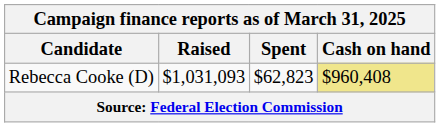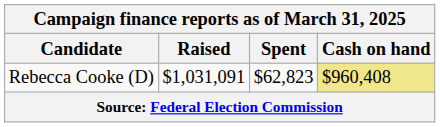 <table class="wikitable sortable">
 <tr>
 <th colspan=4>Campaign finance reports as of March 31, 2025</th>
 </tr>
 <tr style="text-align:center;">
 <th>Candidate</th>
 <th>Raised</th>
 <th>Spent</th>
 <th>Cash on hand</th>
 </tr>
 <tr>
 <td>Rebecca Cooke (D)</td>
-<td>$1,031,093</td>
+<td>$1,031,091</td>
 <td>$62,823</td>
 <td style="background: khaki;">$960,408</td>
 </tr>
 <tr>
 <th colspan="4"><small>Source: <a href='#'>Federal Election Commission</a></small></th>
 </tr>
 </table>
